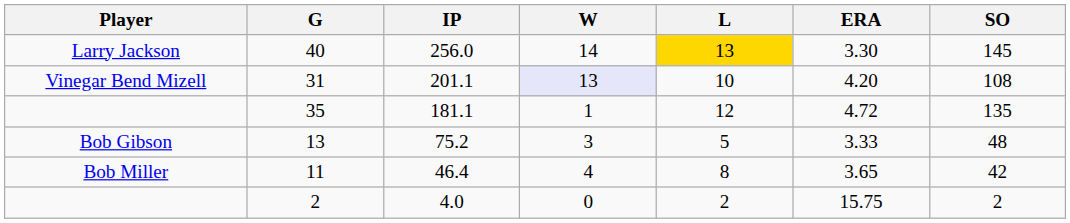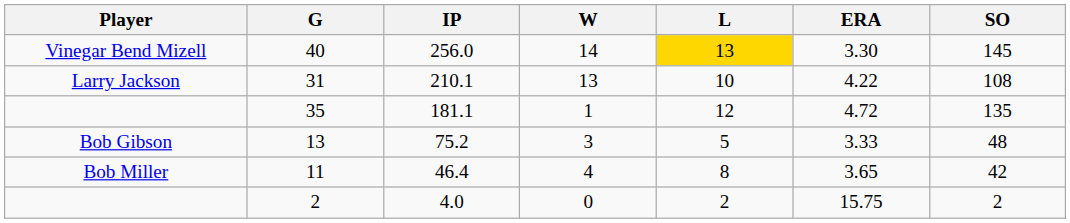 <table class="wikitable sortable">
 <tr>
 <th bgcolor="#DDDDFF" width="16%">Player</th>
 <th bgcolor="#DDDDFF" width="9%">G</th>
 <th bgcolor="#DDDDFF" width="9%">IP</th>
 <th bgcolor="#DDDDFF" width="9%">W</th>
 <th bgcolor="#DDDDFF" width="9%">L</th>
 <th bgcolor="#DDDDFF" width="9%">ERA</th>
 <th bgcolor="#DDDDFF" width="9%">SO</th>
 </tr>
 <tr align="center">
-<td><a href='#'>Larry Jackson</a></td>
+<td><a href='#'>Vinegar Bend Mizell</a></td>
 <td>40</td>
 <td>256.0</td>
 <td>14</td>
 <td style="background: gold;">13</td>
 <td>3.30</td>
 <td>145</td>
 </tr>
 <tr align=center>
-<td><a href='#'>Vinegar Bend Mizell</a></td>
+<td><a href='#'>Larry Jackson</a></td>
 <td>31</td>
-<td>201.1</td>
-<td style="background: lavender;">13</td>
+<td>210.1</td>
+<td>13</td>
 <td>10</td>
-<td>4.20</td>
+<td>4.22</td>
 <td>108</td>
 </tr>
 <tr align=center>
 <td></td>
 <td>35</td>
 <td>181.1</td>
 <td>1</td>
 <td>12</td>
 <td>4.72</td>
 <td>135</td>
 </tr>
 <tr align="center">
 <td><a href='#'>Bob Gibson</a></td>
 <td>13</td>
 <td>75.2</td>
 <td>3</td>
 <td>5</td>
 <td>3.33</td>
 <td>48</td>
 </tr>
 <tr align=center>
 <td><a href='#'>Bob Miller</a></td>
 <td>11</td>
 <td>46.4</td>
 <td>4</td>
 <td>8</td>
 <td>3.65</td>
 <td>42</td>
 </tr>
 <tr align=center>
 <td></td>
 <td>2</td>
 <td>4.0</td>
 <td>0</td>
 <td>2</td>
 <td>15.75</td>
 <td>2</td>
 </tr>
 </table>
